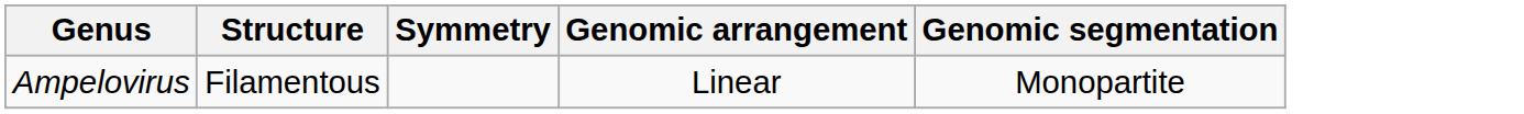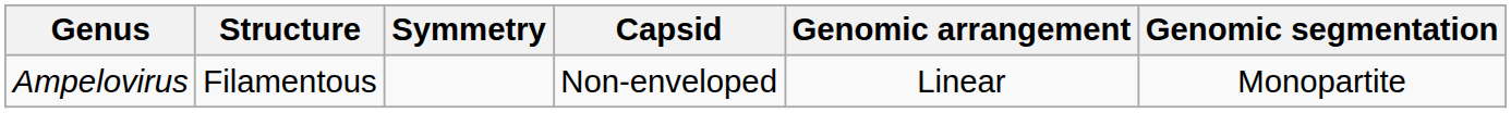 <table class="wikitable sortable" style="text-align:center">
 <tr>
 <th>Genus</th>
 <th>Structure</th>
 <th>Symmetry</th>
+<th>Capsid</th>
 <th>Genomic arrangement</th>
 <th>Genomic segmentation</th>
 </tr>
 <tr>
 <td><em>Ampelovirus</em></td>
 <td>Filamentous</td>
 <td></td>
+<td>Non-enveloped</td>
 <td>Linear</td>
 <td>Monopartite</td>
 </tr>
 </table>
